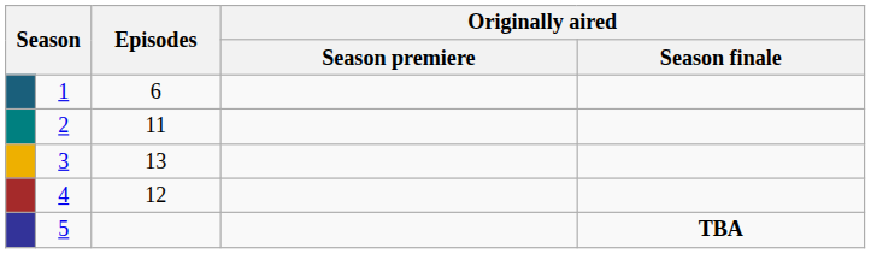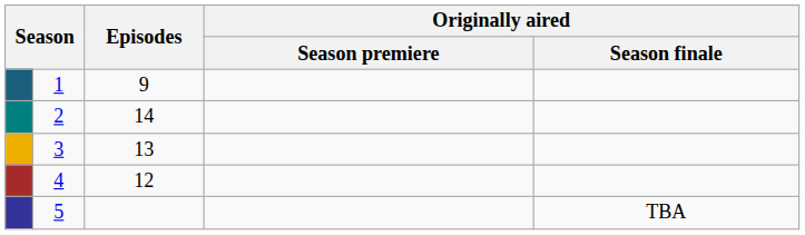 <table class="wikitable"  style="width: 50%; text-align:center;">
 <tr>
 <th colspan="2" rowspan="2" style="width:10%;">Season</th>
 <th rowspan="2" style="width:15%;">Episodes</th>
 <th colspan="2">Originally aired</th>
 </tr>
 <tr>
 <th>Season premiere</th>
 <th>Season finale</th>
 </tr>
 <tr>
 <td style="width:1px; background:#1A5F7B;"></td>
 <td><a href='#'>1</a></td>
-<td>6</td>
+<td>9</td>
 <td></td>
 <td></td>
 </tr>
 <tr>
 <td style="width:1px; background:teal;"></td>
 <td><a href='#'>2</a></td>
-<td>11</td>
+<td>14</td>
 <td></td>
 <td></td>
 </tr>
 <tr>
 <td style="width:1px; background:#EEB000;"></td>
 <td><a href='#'>3</a></td>
 <td>13</td>
 <td></td>
 <td></td>
 </tr>
 <tr>
 <td style="width:1px; background:#A52A2A;"></td>
 <td><a href='#'>4</a></td>
 <td>12</td>
 <td></td>
 <td></td>
 </tr>
 <tr>
 <td style="width:1px; background:#333399;"></td>
 <td><a href='#'>5</a></td>
 <td></td>
 <td></td>
-<td><strong>TBA</strong></td>
+<td>TBA</td>
 </tr>
 </table>
